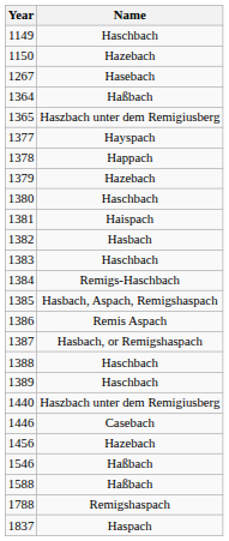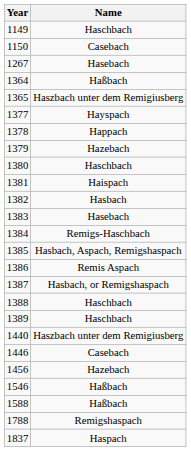 <table class="wikitable">
 <tr>
 <th>Year</th>
 <th>Name</th>
 </tr>
 <tr align="center">
 <td>1149</td>
 <td>Haschbach</td>
 </tr>
 <tr align="center">
 <td>1150</td>
-<td>Hazebach</td>
+<td>Casebach</td>
 </tr>
 <tr align="center">
 <td>1267</td>
 <td>Hasebach</td>
 </tr>
 <tr align="center">
 <td>1364</td>
 <td>Haßbach</td>
 </tr>
 <tr align="center">
 <td>1365</td>
 <td>Haszbach unter dem Remigiusberg</td>
 </tr>
 <tr align="center">
 <td>1377</td>
 <td>Hayspach</td>
 </tr>
 <tr align="center">
 <td>1378</td>
 <td>Happach</td>
 </tr>
 <tr align="center">
 <td>1379</td>
 <td>Hazebach</td>
 </tr>
 <tr align="center">
 <td>1380</td>
 <td>Haschbach</td>
 </tr>
 <tr align="center">
 <td>1381</td>
 <td>Haispach</td>
 </tr>
 <tr align="center">
 <td>1382</td>
 <td>Hasbach</td>
 </tr>
 <tr align="center">
 <td>1383</td>
-<td>Haschbach</td>
+<td>Hasebach</td>
 </tr>
 <tr align="center">
 <td>1384</td>
 <td>Remigs-Haschbach</td>
 </tr>
 <tr align="center">
 <td>1385</td>
 <td>Hasbach, Aspach, Remigshaspach</td>
 </tr>
 <tr align="center">
 <td>1386</td>
 <td>Remis Aspach</td>
 </tr>
 <tr align="center">
 <td>1387</td>
 <td>Hasbach, or Remigshaspach</td>
 </tr>
 <tr align="center">
 <td>1388</td>
 <td>Haschbach</td>
 </tr>
 <tr align="center">
 <td>1389</td>
 <td>Haschbach</td>
 </tr>
 <tr align="center">
 <td>1440</td>
 <td>Haszbach unter dem Remigiusberg</td>
 </tr>
 <tr align="center">
 <td>1446</td>
 <td>Casebach</td>
 </tr>
 <tr align="center">
 <td>1456</td>
 <td>Hazebach</td>
 </tr>
 <tr align="center">
 <td>1546</td>
 <td>Haßbach</td>
 </tr>
 <tr align="center">
 <td>1588</td>
 <td>Haßbach</td>
 </tr>
 <tr align="center">
 <td>1788</td>
 <td>Remigshaspach</td>
 </tr>
 <tr align="center">
 <td>1837</td>
 <td>Haspach</td>
 </tr>
 </table>
